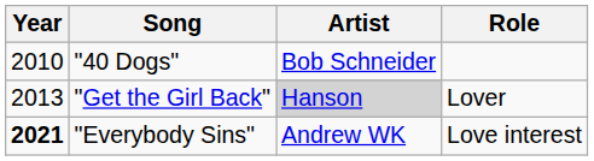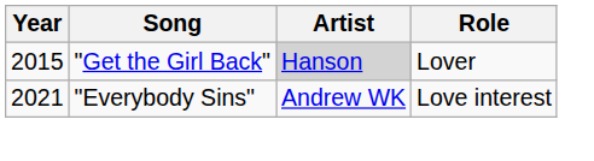 <table class="wikitable sortable">
 <tr>
 <th>Year</th>
 <th>Song</th>
 <th>Artist</th>
 <th>Role</th>
 </tr>
 <tr>
-<td>2010</td>
-<td>"40 Dogs"</td>
-<td><a href='#'>Bob Schneider</a></td>
-<td></td>
-</tr>
-<tr>
-<td>2013</td>
+<td>2015</td>
 <td>"<a href='#'>Get the Girl Back</a>"</td>
 <td style="background: lightgrey;"><a href='#'>Hanson</a></td>
 <td>Lover</td>
 </tr>
 <tr>
-<td><strong>2021</strong></td>
+<td>2021</td>
 <td>"Everybody Sins"</td>
 <td><a href='#'>Andrew WK</a></td>
 <td>Love interest</td>
 </tr>
 </table>
